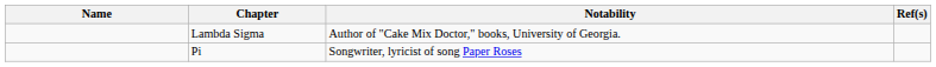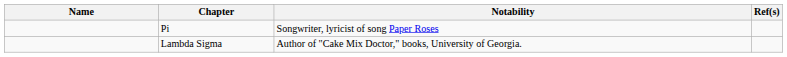 <table class="wikitable sortable" width="78%">
 <tr valign="top">
 <th width="20%">Name</th>
 <th width="15%">Chapter</th>
 <th width="62%" class="unsortable">Notability</th>
 <th width="3%" class="unsortable">Ref(s)</th>
 </tr>
 <tr>
 <td></td>
+<td>Pi</td>
+<td>Songwriter, lyricist of song <a href='#'>Paper Roses</a></td>
+<td></td>
+</tr>
+<tr>
+<td></td>
 <td>Lambda Sigma</td>
 <td>Author of "Cake Mix Doctor," books, University of Georgia.</td>
 <td></td>
 </tr>
-<tr>
-<td></td>
-<td>Pi</td>
-<td>Songwriter, lyricist of song <a href='#'>Paper Roses</a></td>
-<td></td>
-</tr>
 </table>
